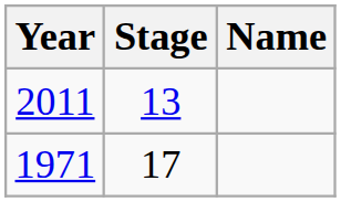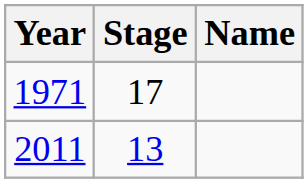 <table class="wikitable sortable" style="text-align: center;">
 <tr>
 <th>Year</th>
 <th>Stage</th>
 <th>Name</th>
 </tr>
 <tr>
+<td><a href='#'>1971</a></td>
+<td>17</td>
+<td align="left"></td>
+</tr>
+<tr>
 <td><a href='#'>2011</a></td>
 <td><a href='#'>13</a></td>
 <td align="left"></td>
 </tr>
-<tr>
-<td><a href='#'>1971</a></td>
-<td>17</td>
-<td align="left"></td>
-</tr>
 </table>
